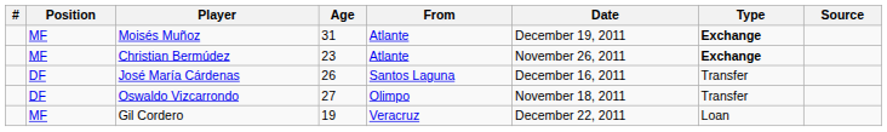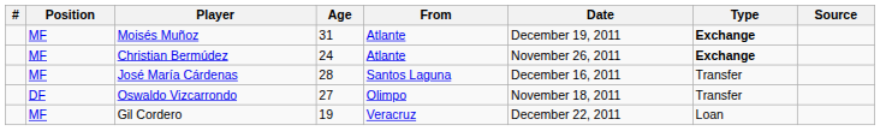 <table class="wikitable sortable" style="width:83%; text-align:center; font-size:95%; text-align:left;">
 <tr>
 <th><strong>#</strong></th>
 <th><strong>Position</strong></th>
 <th><strong>Player</strong></th>
 <th><strong>Age</strong></th>
 <th><strong>From</strong></th>
 <th><strong>Date</strong></th>
 <th><strong>Type</strong></th>
 <th><strong>Source</strong></th>
 </tr>
 <tr>
 <td></td>
 <td><a href='#'>MF</a></td>
 <td> <a href='#'>Moisés Muñoz</a></td>
 <td>31</td>
 <td> <a href='#'>Atlante</a></td>
 <td>December 19, 2011</td>
 <td><strong>Exchange</strong></td>
 <td></td>
 </tr>
 <tr>
 <td></td>
 <td><a href='#'>MF</a></td>
 <td> <a href='#'>Christian Bermúdez</a></td>
-<td>23</td>
+<td>24</td>
 <td> <a href='#'>Atlante</a></td>
 <td>November 26, 2011</td>
 <td><strong>Exchange</strong></td>
 <td></td>
 </tr>
 <tr>
 <td></td>
-<td><a href='#'>DF</a></td>
+<td><a href='#'>MF</a></td>
 <td> <a href='#'>José María Cárdenas</a></td>
-<td>26</td>
+<td>28</td>
 <td> <a href='#'>Santos Laguna</a></td>
 <td>December 16, 2011</td>
 <td>Transfer</td>
 <td></td>
 </tr>
 <tr>
 <td></td>
 <td><a href='#'>DF</a></td>
 <td> <a href='#'>Oswaldo Vizcarrondo</a></td>
 <td>27</td>
 <td> <a href='#'>Olimpo</a></td>
 <td>November 18, 2011</td>
 <td>Transfer</td>
 <td></td>
 </tr>
 <tr>
 <td></td>
 <td><a href='#'>MF</a></td>
 <td> Gil Cordero</td>
 <td>19</td>
 <td> <a href='#'>Veracruz</a></td>
 <td>December 22, 2011</td>
 <td>Loan</td>
 <td></td>
 </tr>
 </table>
